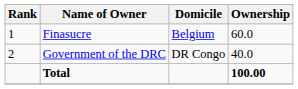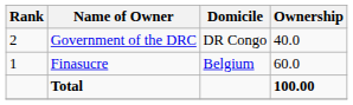 <table class="wikitable sortable" style="margin: 0.5em auto">
 <tr>
 <th>Rank</th>
 <th>Name of Owner</th>
 <th>Domicile</th>
 <th>Ownership</th>
 </tr>
 <tr>
+<td>2</td>
+<td><a href='#'>Government of the DRC</a></td>
+<td>DR Congo</td>
+<td>40.0</td>
+</tr>
+<tr>
 <td>1</td>
 <td><a href='#'>Finasucre</a></td>
 <td><a href='#'>Belgium</a></td>
 <td>60.0</td>
-</tr>
-<tr>
-<td>2</td>
-<td><a href='#'>Government of the DRC</a></td>
-<td>DR Congo</td>
-<td>40.0</td>
 </tr>
 <tr>
 <td></td>
 <td><strong>Total</strong></td>
 <td></td>
 <td><strong>100.00</strong></td>
 </tr>
 <tr>
 </tr>
 </table>
